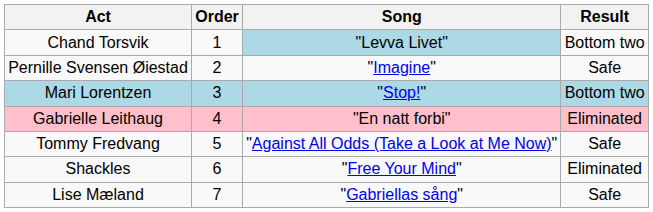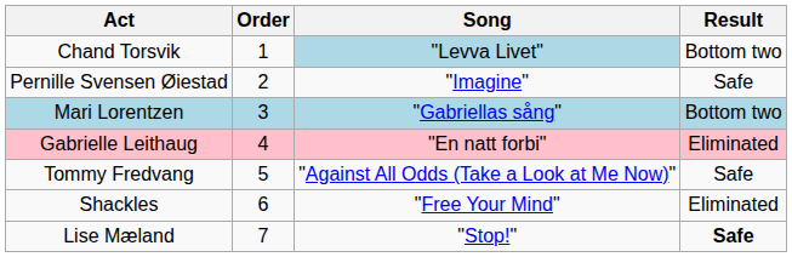 <table class="wikitable plainrowheaders" style="text-align:center;">
 <tr>
 <th scope="col">Act</th>
 <th scope="col">Order</th>
 <th scope="col">Song</th>
 <th scope="col">Result</th>
 </tr>
 <tr>
 <td>Chand Torsvik</td>
 <td>1</td>
 <td style="background: lightblue;">"Levva Livet"</td>
 <td>Bottom two</td>
 </tr>
 <tr>
 <td>Pernille Svensen Øiestad</td>
 <td>2</td>
 <td>"<a href='#'>Imagine</a>"</td>
 <td>Safe</td>
 </tr>
 <tr style="background:lightblue;">
 <td>Mari Lorentzen</td>
 <td>3</td>
-<td>"<a href='#'>Stop!</a>"</td>
+<td>"<a href='#'>Gabriellas sång</a>"</td>
 <td>Bottom two</td>
 </tr>
 <tr style="background:pink;">
 <td>Gabrielle Leithaug</td>
 <td>4</td>
 <td>"En natt forbi"</td>
 <td>Eliminated</td>
 </tr>
 <tr>
 <td>Tommy Fredvang</td>
 <td>5</td>
 <td>"<a href='#'>Against All Odds (Take a Look at Me Now)</a>"</td>
 <td>Safe</td>
 </tr>
 <tr>
 <td>Shackles</td>
 <td>6</td>
 <td>"<a href='#'>Free Your Mind</a>"</td>
 <td>Eliminated</td>
 </tr>
 <tr>
 <td>Lise Mæland</td>
 <td>7</td>
-<td>"<a href='#'>Gabriellas sång</a>"</td>
-<td>Safe</td>
+<td>"<a href='#'>Stop!</a>"</td>
+<td><strong>Safe</strong></td>
 </tr>
 <tr>
 </tr>
 </table>
